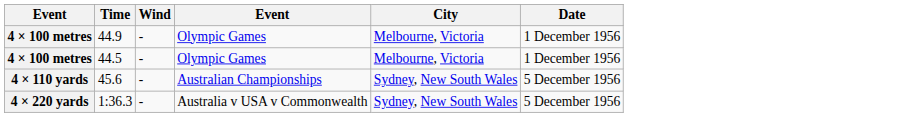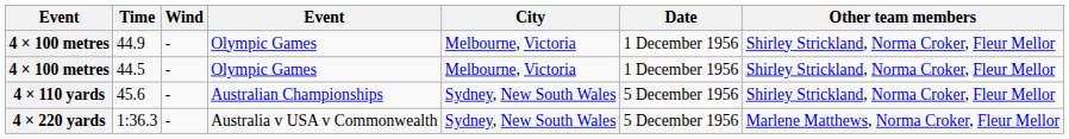 <table class="wikitable">
 <tr>
 <th>Event</th>
 <th>Time</th>
 <th>Wind</th>
 <th>Event</th>
 <th>City</th>
 <th>Date</th>
+<th>Other team members</th>
 </tr>
 <tr>
 <th>4 × 100 metres</th>
 <td>44.9</td>
 <td>-</td>
 <td><a href='#'>Olympic Games</a></td>
 <td><a href='#'>Melbourne</a>, <a href='#'>Victoria</a></td>
 <td>1 December 1956</td>
+<td><a href='#'>Shirley Strickland</a>, <a href='#'>Norma Croker</a>, <a href='#'>Fleur Mellor</a></td>
 </tr>
 <tr>
 <th>4 × 100 metres</th>
 <td>44.5</td>
 <td>-</td>
 <td><a href='#'>Olympic Games</a></td>
 <td><a href='#'>Melbourne</a>, <a href='#'>Victoria</a></td>
 <td>1 December 1956</td>
+<td><a href='#'>Shirley Strickland</a>, <a href='#'>Norma Croker</a>, <a href='#'>Fleur Mellor</a></td>
 </tr>
 <tr>
 <th>4 × 110 yards</th>
 <td>45.6</td>
 <td>-</td>
 <td><a href='#'>Australian Championships</a></td>
 <td><a href='#'>Sydney</a>, <a href='#'>New South Wales</a></td>
 <td>5 December 1956</td>
+<td><a href='#'>Shirley Strickland</a>, <a href='#'>Norma Croker</a>, <a href='#'>Fleur Mellor</a></td>
 </tr>
 <tr>
 <th>4 × 220 yards</th>
 <td>1:36.3</td>
 <td>-</td>
 <td>Australia v USA v Commonwealth</td>
 <td><a href='#'>Sydney</a>, <a href='#'>New South Wales</a></td>
 <td>5 December 1956</td>
+<td><a href='#'>Marlene Matthews</a>, <a href='#'>Norma Croker</a>, <a href='#'>Fleur Mellor</a></td>
 </tr>
 </table>
